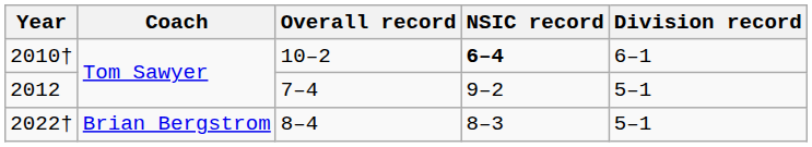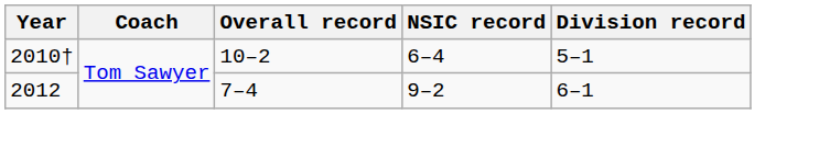 <table class="wikitable">
 <tr>
 <th>Year</th>
 <th>Coach</th>
 <th>Overall record</th>
 <th>NSIC record</th>
 <th>Division record</th>
 </tr>
 <tr>
 <td>2010†</td>
 <td rowspan="2"><a href='#'>Tom Sawyer</a></td>
 <td>10–2</td>
-<td><strong>6–4</strong></td>
-<td>6–1</td>
+<td>6–4</td>
+<td>5–1</td>
 </tr>
 <tr>
 <td>2012</td>
 <td>7–4</td>
 <td>9–2</td>
-<td>5–1</td>
-</tr>
-<tr>
-<td>2022†</td>
-<td><a href='#'>Brian Bergstrom</a></td>
-<td>8–4</td>
-<td>8–3</td>
-<td>5–1</td>
+<td>6–1</td>
 </tr>
 </table>
